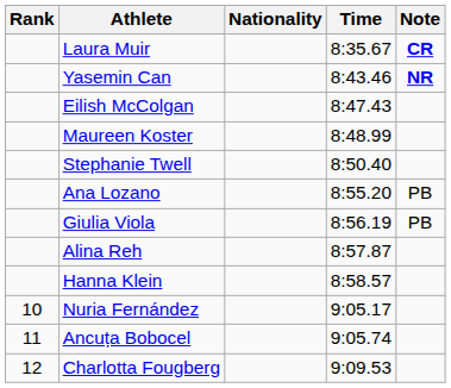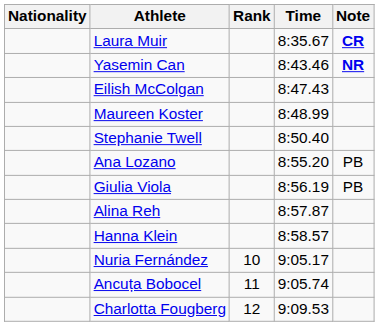 <table class="wikitable sortable" style="text-align:center">
 <tr>
+<th>Nationality</th>
+<th>Athlete</th>
 <th>Rank</th>
-<th>Athlete</th>
-<th>Nationality</th>
 <th>Time</th>
 <th>Note</th>
 </tr>
 <tr>
+<td align=left></td>
+<td align=left><a href='#'>Laura Muir</a></td>
 <td></td>
-<td align=left><a href='#'>Laura Muir</a></td>
-<td align=left></td>
 <td>8:35.67</td>
 <td><strong><a href='#'>CR</a></strong></td>
 </tr>
 <tr>
+<td align=left></td>
+<td align=left><a href='#'>Yasemin Can</a></td>
 <td></td>
-<td align=left><a href='#'>Yasemin Can</a></td>
-<td align=left></td>
 <td>8:43.46</td>
 <td><strong><a href='#'>NR</a></strong></td>
 </tr>
 <tr>
+<td align=left></td>
+<td align=left><a href='#'>Eilish McColgan</a></td>
 <td></td>
-<td align=left><a href='#'>Eilish McColgan</a></td>
-<td align=left></td>
 <td>8:47.43</td>
 <td></td>
 </tr>
 <tr>
+<td align=left></td>
+<td align=left><a href='#'>Maureen Koster</a></td>
 <td></td>
-<td align=left><a href='#'>Maureen Koster</a></td>
-<td align=left></td>
 <td>8:48.99</td>
 <td></td>
 </tr>
 <tr>
+<td align=left></td>
+<td align=left><a href='#'>Stephanie Twell</a></td>
 <td></td>
-<td align=left><a href='#'>Stephanie Twell</a></td>
-<td align=left></td>
 <td>8:50.40</td>
 <td></td>
 </tr>
 <tr>
+<td align=left></td>
+<td align=left><a href='#'>Ana Lozano</a></td>
 <td></td>
-<td align=left><a href='#'>Ana Lozano</a></td>
-<td align=left></td>
 <td>8:55.20</td>
 <td>PB</td>
 </tr>
 <tr>
+<td align=left></td>
+<td align=left><a href='#'>Giulia Viola</a></td>
 <td></td>
-<td align=left><a href='#'>Giulia Viola</a></td>
-<td align=left></td>
 <td>8:56.19</td>
 <td>PB</td>
 </tr>
 <tr>
+<td align=left></td>
+<td align=left><a href='#'>Alina Reh</a></td>
 <td></td>
-<td align=left><a href='#'>Alina Reh</a></td>
-<td align=left></td>
 <td>8:57.87</td>
 <td></td>
 </tr>
 <tr>
+<td align=left></td>
+<td align=left><a href='#'>Hanna Klein</a></td>
 <td></td>
-<td align=left><a href='#'>Hanna Klein</a></td>
-<td align=left></td>
 <td>8:58.57</td>
 <td></td>
 </tr>
 <tr>
+<td align=left></td>
+<td align=left><a href='#'>Nuria Fernández</a></td>
 <td>10</td>
-<td align=left><a href='#'>Nuria Fernández</a></td>
-<td align=left></td>
 <td>9:05.17</td>
 <td></td>
 </tr>
 <tr>
+<td align=left></td>
+<td align=left><a href='#'>Ancuța Bobocel</a></td>
 <td>11</td>
-<td align=left><a href='#'>Ancuța Bobocel</a></td>
-<td align=left></td>
 <td>9:05.74</td>
 <td></td>
 </tr>
 <tr>
+<td align=left></td>
+<td align=left><a href='#'>Charlotta Fougberg</a></td>
 <td>12</td>
-<td align=left><a href='#'>Charlotta Fougberg</a></td>
-<td align=left></td>
 <td>9:09.53</td>
 <td></td>
 </tr>
 </table>
